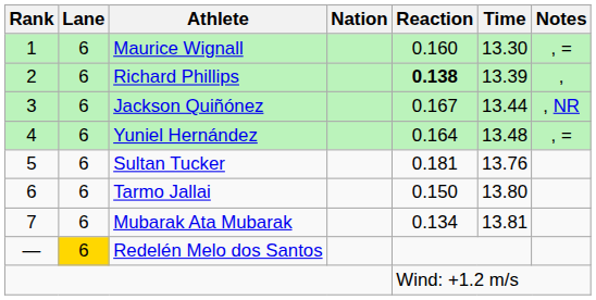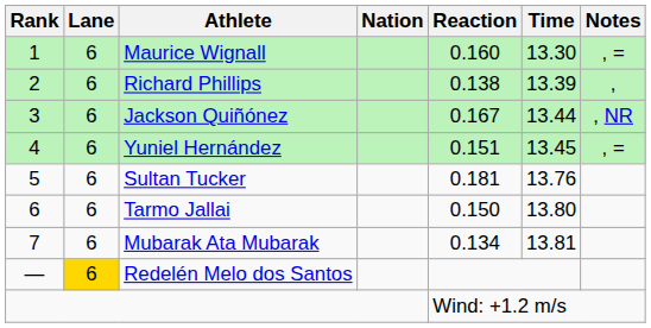 <table class="wikitable sortable" style="text-align:center">
 <tr>
 <th>Rank</th>
 <th>Lane</th>
 <th>Athlete</th>
 <th>Nation</th>
 <th>Reaction</th>
 <th>Time</th>
 <th>Notes</th>
 </tr>
 <tr bgcolor=bbf3bb>
 <td>1</td>
 <td>6</td>
 <td align=left><a href='#'>Maurice Wignall</a></td>
 <td align=left></td>
 <td>0.160</td>
 <td>13.30</td>
 <td>, =</td>
 </tr>
 <tr bgcolor=bbf3bb>
 <td>2</td>
 <td>6</td>
 <td align=left><a href='#'>Richard Phillips</a></td>
 <td align=left></td>
-<td><strong>0.138</strong></td>
+<td>0.138</td>
 <td>13.39</td>
 <td>, </td>
 </tr>
 <tr bgcolor=bbf3bb>
 <td>3</td>
 <td>6</td>
 <td align=left><a href='#'>Jackson Quiñónez</a></td>
 <td align=left></td>
 <td>0.167</td>
 <td>13.44</td>
 <td>, <a href='#'>NR</a></td>
 </tr>
 <tr bgcolor=bbf3bb>
 <td>4</td>
 <td>6</td>
 <td align=left><a href='#'>Yuniel Hernández</a></td>
 <td align=left></td>
-<td>0.164</td>
-<td>13.48</td>
+<td>0.151</td>
+<td>13.45</td>
 <td>, =</td>
 </tr>
 <tr>
 <td>5</td>
 <td>6</td>
 <td align=left><a href='#'>Sultan Tucker</a></td>
 <td align=left></td>
 <td>0.181</td>
 <td>13.76</td>
 <td></td>
 </tr>
 <tr>
 <td>6</td>
 <td>6</td>
 <td align=left><a href='#'>Tarmo Jallai</a></td>
 <td align=left></td>
 <td>0.150</td>
 <td>13.80</td>
 <td></td>
 </tr>
 <tr>
 <td>7</td>
 <td>6</td>
 <td align=left><a href='#'>Mubarak Ata Mubarak</a></td>
 <td align=left></td>
 <td>0.134</td>
 <td>13.81</td>
 <td></td>
 </tr>
 <tr>
 <td data-sort-value=8>—</td>
 <td style="background: gold;">6</td>
 <td align=left><a href='#'>Redelén Melo dos Santos</a></td>
 <td align=left></td>
 <td colspan=2 data-sort-value=99.99></td>
 <td></td>
 </tr>
 <tr class="sortbottom">
 <td colspan=4></td>
 <td colspan="3" style="text-align:left;">Wind: +1.2 m/s</td>
 </tr>
 </table>
